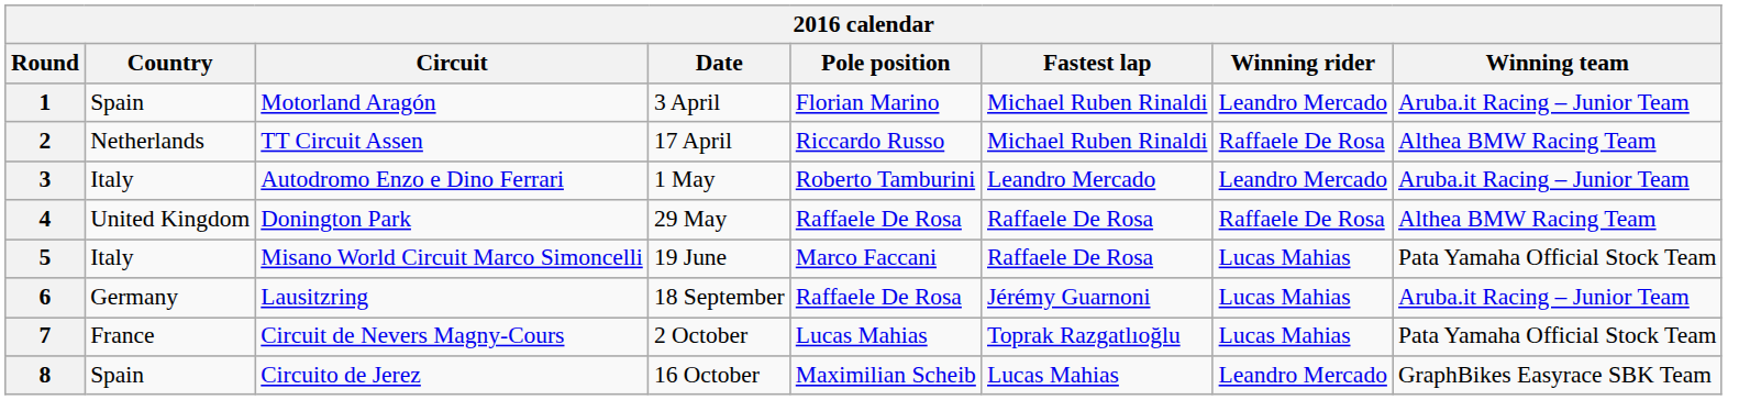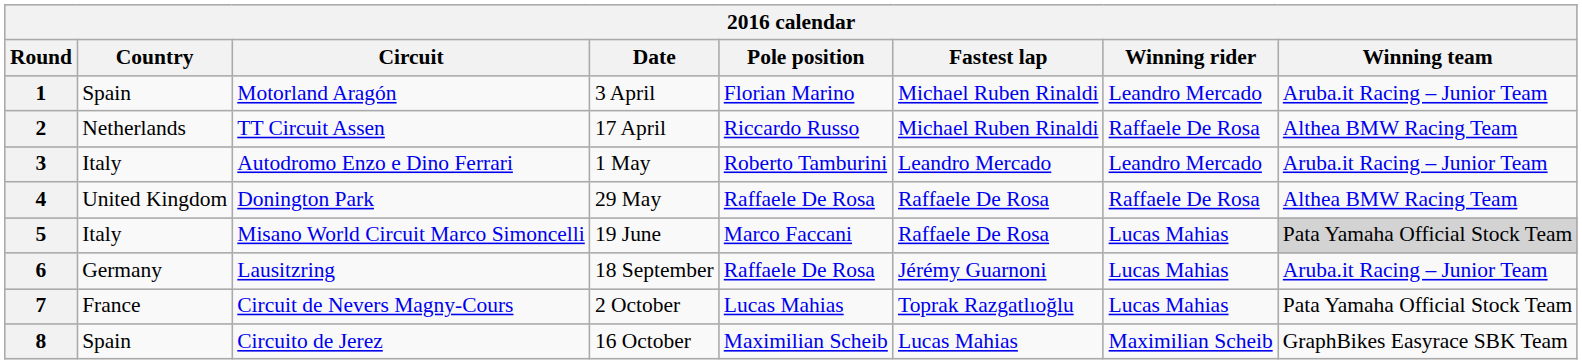 <table class="wikitable" style="font-size: 85%">
 <tr>
 <th colspan=10>2016 calendar</th>
 </tr>
 <tr>
 <th>Round</th>
 <th>Country</th>
 <th>Circuit</th>
 <th>Date</th>
 <th>Pole position</th>
 <th>Fastest lap</th>
 <th>Winning rider</th>
 <th>Winning team<br></th>
 </tr>
 <tr>
 <th>1</th>
 <td> Spain</td>
 <td><a href='#'>Motorland Aragón</a></td>
 <td>3 April</td>
 <td> <a href='#'>Florian Marino</a></td>
 <td> <a href='#'>Michael Ruben Rinaldi</a></td>
 <td> <a href='#'>Leandro Mercado</a></td>
 <td><a href='#'>Aruba.it Racing – Junior Team</a></td>
 </tr>
 <tr>
 <th>2</th>
 <td> Netherlands</td>
 <td><a href='#'>TT Circuit Assen</a></td>
 <td>17 April</td>
 <td> <a href='#'>Riccardo Russo</a></td>
 <td> <a href='#'>Michael Ruben Rinaldi</a></td>
 <td> <a href='#'>Raffaele De Rosa</a></td>
 <td><a href='#'>Althea BMW Racing Team</a></td>
 </tr>
 <tr>
 <th>3</th>
 <td> Italy</td>
 <td><a href='#'>Autodromo Enzo e Dino Ferrari</a></td>
 <td>1 May</td>
 <td> <a href='#'>Roberto Tamburini</a></td>
 <td> <a href='#'>Leandro Mercado</a></td>
 <td> <a href='#'>Leandro Mercado</a></td>
 <td><a href='#'>Aruba.it Racing – Junior Team</a></td>
 </tr>
 <tr>
 <th>4</th>
 <td> United Kingdom</td>
 <td><a href='#'>Donington Park</a></td>
 <td>29 May</td>
 <td> <a href='#'>Raffaele De Rosa</a></td>
 <td> <a href='#'>Raffaele De Rosa</a></td>
 <td> <a href='#'>Raffaele De Rosa</a></td>
 <td><a href='#'>Althea BMW Racing Team</a></td>
 </tr>
 <tr>
 <th>5</th>
 <td> Italy</td>
 <td><a href='#'>Misano World Circuit Marco Simoncelli</a></td>
 <td>19 June</td>
 <td> <a href='#'>Marco Faccani</a></td>
 <td> <a href='#'>Raffaele De Rosa</a></td>
 <td> <a href='#'>Lucas Mahias</a></td>
-<td>Pata Yamaha Official Stock Team</td>
+<td style="background: lightgrey;">Pata Yamaha Official Stock Team</td>
 </tr>
 <tr>
 <th>6</th>
 <td> Germany</td>
 <td><a href='#'>Lausitzring</a></td>
 <td>18 September</td>
 <td> <a href='#'>Raffaele De Rosa</a></td>
 <td> <a href='#'>Jérémy Guarnoni</a></td>
 <td> <a href='#'>Lucas Mahias</a></td>
 <td><a href='#'>Aruba.it Racing – Junior Team</a></td>
 </tr>
 <tr>
 <th>7</th>
 <td> France</td>
 <td><a href='#'>Circuit de Nevers Magny-Cours</a></td>
 <td>2 October</td>
 <td> <a href='#'>Lucas Mahias</a></td>
 <td> <a href='#'>Toprak Razgatlıoğlu</a></td>
 <td> <a href='#'>Lucas Mahias</a></td>
 <td>Pata Yamaha Official Stock Team</td>
 </tr>
 <tr>
 <th>8</th>
 <td> Spain</td>
 <td><a href='#'>Circuito de Jerez</a></td>
 <td>16 October</td>
 <td> <a href='#'>Maximilian Scheib</a></td>
 <td> <a href='#'>Lucas Mahias</a></td>
-<td> <a href='#'>Leandro Mercado</a></td>
+<td> <a href='#'>Maximilian Scheib</a></td>
 <td>GraphBikes Easyrace SBK Team</td>
 </tr>
 </table>
